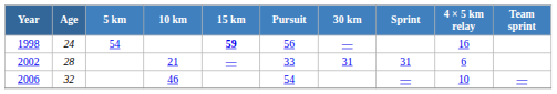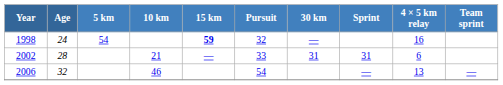 <table class="wikitable" style="font-size:95%; text-align:center; border:grey solid 1px; border-collapse:collapse; background:#ffffff;">
 <tr>
 <th style="background-color:#369; color:white; width:60px;"> Year </th>
 <th style="background-color:#369; color:white; width:40px;"> Age </th>
 <th style="background-color:#4180be; color:white; width:75px;"> 5 km </th>
 <th style="background-color:#4180be; color:white; width:75px;"> 10 km </th>
 <th style="background-color:#4180be; color:white; width:75px;"> 15 km </th>
 <th style="background-color:#4180be; color:white; width:75px;"> Pursuit </th>
 <th style="background-color:#4180be; color:white; width:75px;"> 30 km </th>
 <th style="background-color:#4180be; color:white; width:75px;"> Sprint </th>
 <th style="background-color:#4180be; color:white; width:75px;"> 4 × 5 km <br> relay </th>
 <th style="background-color:#4180be; color:white; width:75px;"> Team <br> sprint </th>
 </tr>
 <tr>
 <td><a href='#'>1998</a></td>
 <td><em>24</em></td>
 <td><a href='#'>54</a></td>
 <td></td>
 <td><strong><a href='#'>59</a></strong></td>
-<td><a href='#'>56</a></td>
+<td><a href='#'>32</a></td>
 <td><a href='#'>—</a></td>
 <td></td>
 <td><a href='#'>16</a></td>
 <td></td>
 </tr>
 <tr>
 <td><a href='#'>2002</a></td>
 <td><em>28</em></td>
 <td></td>
 <td><a href='#'>21</a></td>
 <td><a href='#'>—</a></td>
 <td><a href='#'>33</a></td>
 <td><a href='#'>31</a></td>
 <td><a href='#'>31</a></td>
 <td><a href='#'>6</a></td>
 <td></td>
 </tr>
 <tr>
 <td><a href='#'>2006</a></td>
 <td><em>32</em></td>
 <td></td>
 <td><a href='#'>46</a></td>
 <td></td>
 <td><a href='#'>54</a></td>
 <td><a href='#'></a></td>
 <td><a href='#'>—</a></td>
-<td><a href='#'>10</a></td>
+<td><a href='#'>13</a></td>
 <td><a href='#'>—</a></td>
 </tr>
 <tr>
 </tr>
 </table>
